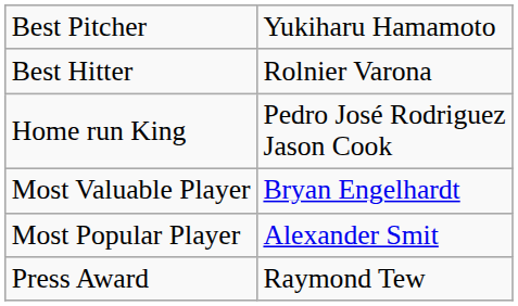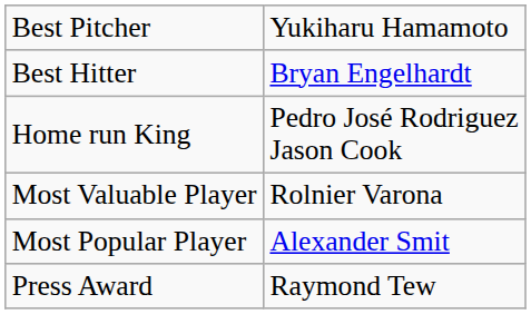 <table class="wikitable" border="1">
 <tr>
 <td>Best Pitcher</td>
 <td> Yukiharu Hamamoto</td>
 </tr>
 <tr>
 <td>Best Hitter</td>
-<td> Rolnier Varona</td>
+<td> <a href='#'>Bryan Engelhardt</a></td>
 </tr>
 <tr>
 <td>Home run King</td>
 <td> Pedro José Rodriguez<br> Jason Cook</td>
 </tr>
 <tr>
 <td>Most Valuable Player</td>
-<td> <a href='#'>Bryan Engelhardt</a></td>
+<td> Rolnier Varona</td>
 </tr>
 <tr>
 <td>Most Popular Player</td>
 <td> <a href='#'>Alexander Smit</a></td>
 </tr>
 <tr>
 <td>Press Award</td>
 <td> Raymond Tew</td>
 </tr>
 </table>
